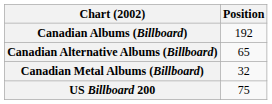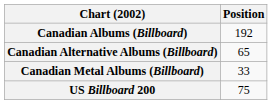 <table class="wikitable sortable plainrowheaders" style="text-align:center">
 <tr>
 <th scope="col">Chart (2002)</th>
 <th scope="col">Position</th>
 </tr>
 <tr>
 <th scope="row">Canadian Albums (<em>Billboard</em>)</th>
 <td>192</td>
 </tr>
 <tr>
 <th scope="row">Canadian Alternative Albums (<em>Billboard</em>)</th>
 <td>65</td>
 </tr>
 <tr>
 <th scope="row">Canadian Metal Albums (<em>Billboard</em>)</th>
-<td>32</td>
+<td>33</td>
 </tr>
 <tr>
 <th scope="row">US <em>Billboard</em> 200</th>
 <td>75</td>
 </tr>
 </table>
